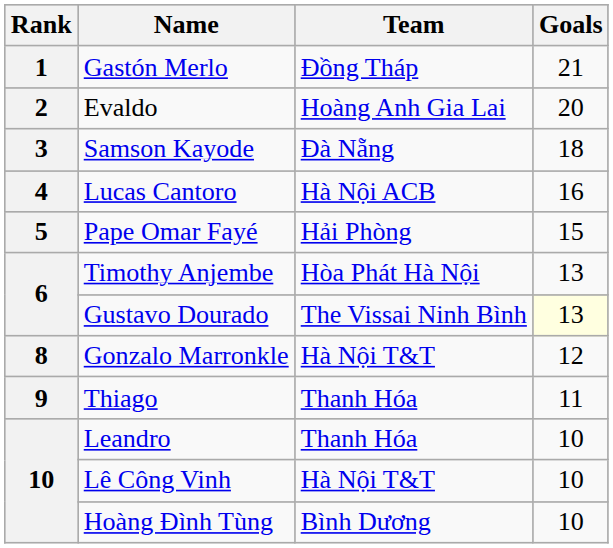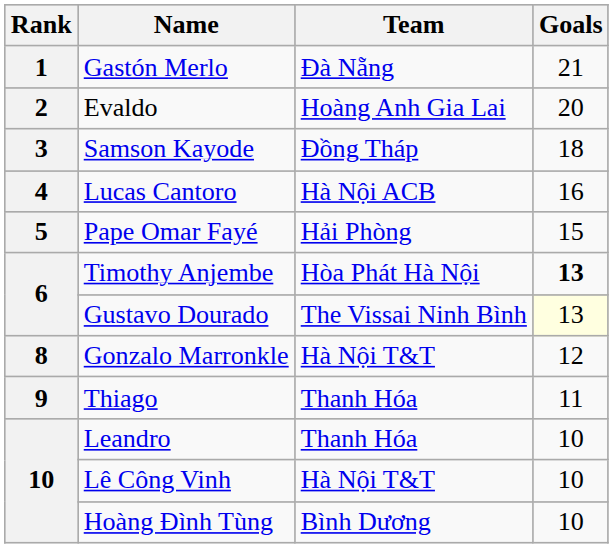 <table class="wikitable" style="text-align:center">
 <tr>
 <th>Rank</th>
 <th>Name</th>
 <th>Team</th>
 <th>Goals</th>
 </tr>
 <tr>
 <th>1</th>
 <td align="left"> <a href='#'>Gastón Merlo</a></td>
-<td align="left"><a href='#'>Đồng Tháp</a></td>
+<td align="left"><a href='#'>Đà Nẵng</a></td>
 <td>21</td>
 </tr>
 <tr>
 <th>2</th>
 <td align="left"> Evaldo</td>
 <td align="left"><a href='#'>Hoàng Anh Gia Lai</a></td>
 <td>20</td>
 </tr>
 <tr>
 <th>3</th>
 <td align="left"> <a href='#'>Samson Kayode</a></td>
-<td align="left"><a href='#'>Đà Nẵng</a></td>
+<td align="left"><a href='#'>Đồng Tháp</a></td>
 <td>18</td>
 </tr>
 <tr>
 <th>4</th>
 <td align="left"> <a href='#'>Lucas Cantoro</a></td>
 <td align="left"><a href='#'>Hà Nội ACB</a></td>
 <td>16</td>
 </tr>
 <tr>
 <th>5</th>
 <td align="left"> <a href='#'>Pape Omar Fayé</a></td>
 <td align="left"><a href='#'>Hải Phòng</a></td>
 <td>15</td>
 </tr>
 <tr>
 <th rowspan="2">6</th>
 <td align="left"> <a href='#'>Timothy Anjembe</a></td>
 <td align="left"><a href='#'>Hòa Phát Hà Nội</a></td>
-<td>13</td>
+<td><strong>13</strong></td>
 </tr>
 <tr>
 <td align="left"> <a href='#'>Gustavo Dourado</a></td>
 <td align="left"><a href='#'>The Vissai Ninh Bình</a></td>
 <td style="background: lightyellow;">13</td>
 </tr>
 <tr>
 <th>8</th>
 <td align="left"> <a href='#'>Gonzalo Marronkle</a></td>
 <td align="left"><a href='#'>Hà Nội T&T</a></td>
 <td>12</td>
 </tr>
 <tr>
 <th>9</th>
 <td align="left"> <a href='#'>Thiago</a></td>
 <td align="left"><a href='#'>Thanh Hóa</a></td>
 <td>11</td>
 </tr>
 <tr>
 <th rowspan="10">10</th>
 <td align="left"> <a href='#'>Leandro</a></td>
 <td align="left"><a href='#'>Thanh Hóa</a></td>
 <td>10</td>
 </tr>
 <tr>
 <td align="left"> <a href='#'>Lê Công Vinh</a></td>
 <td align="left"><a href='#'>Hà Nội T&T</a></td>
 <td>10</td>
 </tr>
 <tr>
 <td align="left"> <a href='#'>Hoàng Đình Tùng</a></td>
 <td align="left"><a href='#'>Bình Dương</a></td>
 <td>10</td>
 </tr>
 </table>
